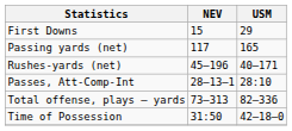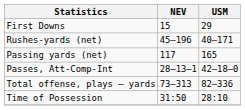 <table class="wikitable">
 <tr>
 <th>Statistics</th>
 <th>NEV</th>
 <th>USM</th>
 </tr>
 <tr>
 <td>First Downs</td>
 <td>15</td>
 <td>29</td>
 </tr>
 <tr>
+<td>Rushes-yards (net)</td>
+<td>45–196</td>
+<td>40–171</td>
+</tr>
+<tr>
 <td>Passing yards (net)</td>
 <td>117</td>
 <td>165</td>
 </tr>
 <tr>
-<td>Rushes-yards (net)</td>
-<td>45–196</td>
-<td>40–171</td>
-</tr>
-<tr>
 <td>Passes, Att-Comp-Int</td>
 <td>28–13–1</td>
-<td>28:10</td>
+<td>42–18–0</td>
 </tr>
 <tr>
 <td>Total offense, plays – yards</td>
 <td>73–313</td>
 <td>82–336</td>
 </tr>
 <tr>
 <td>Time of Possession</td>
 <td>31:50</td>
-<td>42–18–0</td>
+<td>28:10</td>
 </tr>
 <tr>
 </tr>
 </table>
